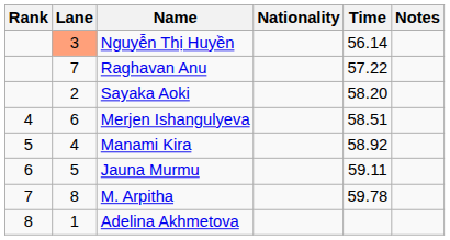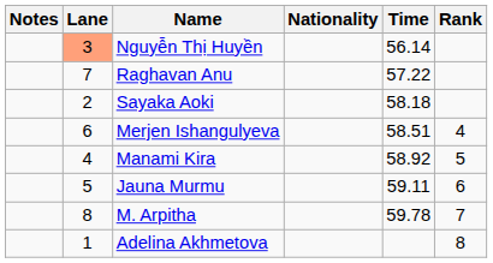 <table class="wikitable sortable" style="text-align:center">
 <tr>
-<th>Rank</th>
+<th>Notes</th>
 <th>Lane</th>
 <th>Name</th>
 <th>Nationality</th>
 <th>Time</th>
-<th>Notes</th>
+<th>Rank</th>
 </tr>
 <tr>
 <td></td>
 <td style="background: lightsalmon;">3</td>
 <td align=left><a href='#'>Nguyễn Thị Huyền</a></td>
 <td align=left></td>
 <td>56.14</td>
 <td></td>
 </tr>
 <tr>
 <td></td>
 <td>7</td>
 <td align=left><a href='#'>Raghavan Anu</a></td>
 <td align=left></td>
 <td>57.22</td>
 <td></td>
 </tr>
 <tr>
 <td></td>
 <td>2</td>
 <td align=left><a href='#'>Sayaka Aoki</a></td>
 <td align=left></td>
-<td>58.20</td>
+<td>58.18</td>
 <td></td>
 </tr>
 <tr>
-<td>4</td>
+<td></td>
 <td>6</td>
 <td align=left><a href='#'>Merjen Ishangulyeva</a></td>
 <td align=left></td>
 <td>58.51</td>
-<td></td>
+<td>4</td>
 </tr>
 <tr>
-<td>5</td>
+<td></td>
 <td>4</td>
 <td align=left><a href='#'>Manami Kira</a></td>
 <td align=left></td>
 <td>58.92</td>
-<td></td>
+<td>5</td>
 </tr>
 <tr>
-<td>6</td>
+<td></td>
 <td>5</td>
 <td align=left><a href='#'>Jauna Murmu</a></td>
 <td align=left></td>
 <td>59.11</td>
-<td></td>
+<td>6</td>
 </tr>
 <tr>
-<td>7</td>
+<td></td>
 <td>8</td>
 <td align=left><a href='#'>M. Arpitha</a></td>
 <td align=left></td>
 <td>59.78</td>
-<td></td>
+<td>7</td>
 </tr>
 <tr>
-<td>8</td>
+<td></td>
 <td>1</td>
 <td align=left><a href='#'>Adelina Akhmetova</a></td>
 <td align=left></td>
 <td></td>
-<td></td>
+<td>8</td>
 </tr>
 </table>
